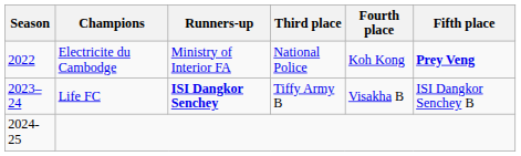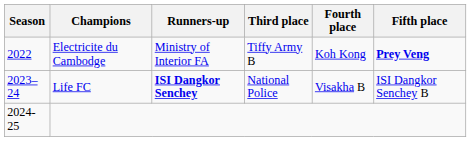 <table class="wikitable sortable" style="align-left">
 <tr>
 <th>Season</th>
 <th>Champions</th>
 <th>Runners-up</th>
 <th>Third place</th>
 <th>Fourth place</th>
 <th>Fifth place</th>
 </tr>
 <tr>
 <td><a href='#'>2022</a></td>
 <td><a href='#'>Electricite du Cambodge</a></td>
 <td></strong><a href='#'>Ministry of Interior FA</a><strong></td>
-<td><a href='#'>National Police</a></td>
+<td><a href='#'>Tiffy Army</a> B</td>
 <td><a href='#'>Koh Kong</a></td>
 <td><strong><a href='#'>Prey Veng</a><strong><em></td>
 </tr>
 <tr>
 <td><a href='#'>2023–24</a></td>
 <td></strong><a href='#'>Life FC</a><strong></td>
 <td><strong><a href='#'>ISI Dangkor Senchey</a></strong></td>
-<td><a href='#'>Tiffy Army</a> B</td>
+<td><a href='#'>National Police</a></td>
 <td><a href='#'>Visakha</a> B</td>
 <td><a href='#'>ISI Dangkor Senchey</a> B</td>
 </tr>
 <tr>
 <td>2024-25</td>
 <td colspan="5"></td>
 </tr>
 </table>
